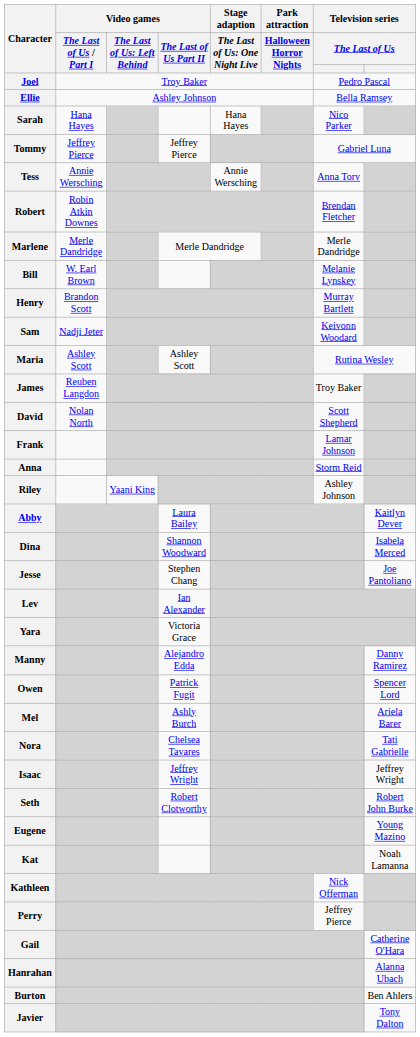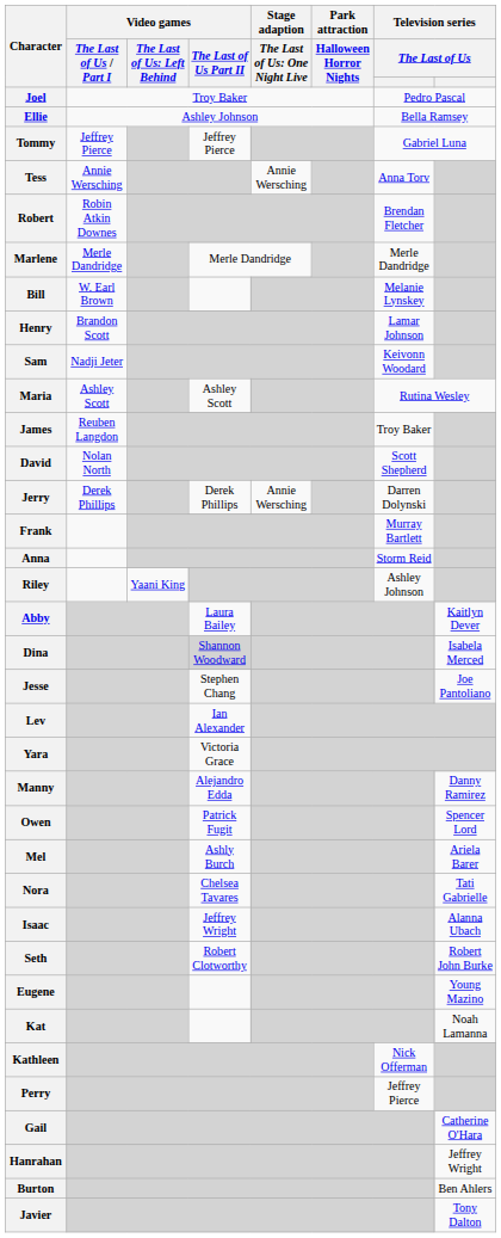 <table class="wikitable" style="text-align:center; width:100%; font-size:95%;">
 <tr>
 <th rowspan="3" style="width:12%;">Character</th>
 <th colspan="3">Video games</th>
 <th>Stage adaption</th>
 <th>Park attraction</th>
 <th colspan="2">Television series</th>
 </tr>
 <tr>
 <th style="width:12%;" rowspan="2"><em><a href='#'>The Last of Us</a></em> / <em><a href='#'>Part I</a></em><br></th>
 <th style="width:12%;" rowspan="2"><em><a href='#'>The Last of Us: Left Behind</a></em><br></th>
 <th style="width:12%;" rowspan="2"><em><a href='#'>The Last of Us Part&nbsp;II</a></em><br></th>
 <th style="width:12%;" rowspan="2"><em>The Last of Us: One Night Live</em><br></th>
 <th style="width:12%;" rowspan="2"><a href='#'>Halloween Horror Nights</a><br></th>
 <th style="width:24%;" colspan="2"><em><a href='#'>The Last of Us</a></em></th>
 </tr>
 <tr>
 <th style="width:12%;"></th>
 <th style="width:12%;"></th>
 </tr>
 <tr>
 <th><a href='#'>Joel</a></th>
 <td colspan="5"><a href='#'>Troy Baker</a></td>
 <td colspan="2"><a href='#'>Pedro Pascal</a></td>
 </tr>
 <tr>
 <th><a href='#'>Ellie</a></th>
 <td colspan="5"><a href='#'>Ashley Johnson</a></td>
 <td colspan="2"><a href='#'>Bella Ramsey</a></td>
-</tr>
-<tr>
-<th>Sarah</th>
-<td><a href='#'>Hana Hayes</a></td>
-<td style="background-color:#D3D3D3;"></td>
-<td></td>
-<td>Hana Hayes</td>
-<td style="background-color:#D3D3D3;"></td>
-<td><a href='#'>Nico Parker</a></td>
-<td style="background-color:#D3D3D3;"></td>
 </tr>
 <tr>
 <th>Tommy</th>
 <td><a href='#'>Jeffrey Pierce</a></td>
 <td style="background-color:#D3D3D3;"></td>
 <td>Jeffrey Pierce</td>
 <td colspan="2" style="background-color:#D3D3D3;"></td>
 <td colspan="2"><a href='#'>Gabriel Luna</a></td>
 </tr>
 <tr>
 <th>Tess</th>
 <td><a href='#'>Annie Wersching</a></td>
 <td colspan="2" style="background-color:#D3D3D3;"></td>
 <td>Annie Wersching</td>
 <td style="background-color:#D3D3D3;"></td>
 <td><a href='#'>Anna Torv</a></td>
 <td style="background-color:#D3D3D3;"></td>
 </tr>
 <tr>
 <th>Robert</th>
 <td><a href='#'>Robin Atkin Downes</a></td>
 <td colspan="4" style="background-color:#D3D3D3;"></td>
 <td><a href='#'>Brendan Fletcher</a></td>
 <td style="background-color:#D3D3D3;"></td>
 </tr>
 <tr>
 <th>Marlene</th>
 <td><a href='#'>Merle Dandridge</a></td>
 <td style="background-color:#D3D3D3;"></td>
 <td colspan="2">Merle Dandridge</td>
 <td style="background-color:#D3D3D3;"></td>
 <td>Merle Dandridge</td>
 <td style="background-color:#D3D3D3;"></td>
 </tr>
 <tr>
 <th>Bill</th>
 <td><a href='#'>W. Earl Brown</a></td>
 <td style="background-color:#D3D3D3;"></td>
 <td></td>
 <td colspan="2" style="background-color:#D3D3D3;"></td>
 <td><a href='#'>Melanie Lynskey</a></td>
 <td style="background-color:#D3D3D3;"></td>
 </tr>
 <tr>
 <th>Henry</th>
 <td><a href='#'>Brandon Scott</a></td>
 <td colspan="4" style="background-color:#D3D3D3;"></td>
-<td><a href='#'>Murray Bartlett</a></td>
+<td><a href='#'>Lamar Johnson</a></td>
 <td style="background-color:#D3D3D3;"></td>
 </tr>
 <tr>
 <th>Sam</th>
 <td><a href='#'>Nadji Jeter</a></td>
 <td colspan="4" style="background-color:#D3D3D3;"></td>
 <td><a href='#'>Keivonn Woodard</a></td>
 <td style="background-color:#D3D3D3;"></td>
 </tr>
 <tr>
 <th>Maria</th>
 <td><a href='#'>Ashley Scott</a></td>
 <td style="background-color:#D3D3D3;"></td>
 <td>Ashley Scott</td>
 <td colspan="2" style="background-color:#D3D3D3;"></td>
 <td colspan="2"><a href='#'>Rutina Wesley</a></td>
 </tr>
 <tr>
 <th>James</th>
 <td><a href='#'>Reuben Langdon</a></td>
 <td colspan="4" style="background-color:#D3D3D3;"></td>
 <td>Troy Baker</td>
 <td style="background-color:#D3D3D3;"></td>
 </tr>
 <tr>
 <th>David</th>
 <td><a href='#'>Nolan North</a></td>
 <td colspan="4" style="background-color:#D3D3D3;"></td>
 <td><a href='#'>Scott Shepherd</a></td>
 <td style="background-color:#D3D3D3;"></td>
 </tr>
 <tr>
+<th>Jerry</th>
+<td><a href='#'>Derek Phillips</a></td>
+<td style="background-color:#D3D3D3;"></td>
+<td>Derek Phillips</td>
+<td>Annie Wersching</td>
+<td style="background-color:#D3D3D3;"></td>
+<td>Darren Dolynski</td>
+<td style="background-color:#D3D3D3;"></td>
+</tr>
+<tr>
 <th>Frank</th>
 <td></td>
 <td colspan="4" style="background-color:#D3D3D3;"></td>
-<td><a href='#'>Lamar Johnson</a></td>
+<td><a href='#'>Murray Bartlett</a></td>
 <td style="background-color:#D3D3D3;"></td>
 </tr>
 <tr>
 <th>Anna</th>
 <td></td>
 <td colspan="4" style="background-color:#D3D3D3;"></td>
 <td><a href='#'>Storm Reid</a></td>
 <td style="background-color:#D3D3D3;"></td>
 </tr>
 <tr>
 <th>Riley</th>
 <td></td>
 <td><a href='#'>Yaani King</a></td>
 <td colspan="3" style="background-color:#D3D3D3;"></td>
 <td>Ashley Johnson</td>
 <td style="background-color:#D3D3D3;"></td>
 </tr>
 <tr>
 <th><strong><a href='#'>Abby</a></strong></th>
 <td colspan="2" style="background-color:#D3D3D3;"></td>
 <td><a href='#'>Laura Bailey</a></td>
 <td colspan="3" style="background-color:#D3D3D3;"></td>
 <td><a href='#'>Kaitlyn Dever</a></td>
 </tr>
 <tr>
 <th>Dina</th>
 <td colspan="2" style="background-color:#D3D3D3;"></td>
-<td><a href='#'>Shannon Woodward</a></td>
+<td style="background: lightgrey;"><a href='#'>Shannon Woodward</a></td>
 <td colspan="3" style="background-color:#D3D3D3;"></td>
 <td><a href='#'>Isabela Merced</a></td>
 </tr>
 <tr>
 <th>Jesse</th>
 <td colspan="2" style="background-color:#D3D3D3;"></td>
 <td>Stephen Chang</td>
 <td colspan="3" style="background-color:#D3D3D3;"></td>
 <td><a href='#'>Joe Pantoliano</a></td>
 </tr>
 <tr>
 <th>Lev</th>
 <td colspan="2" style="background-color:#D3D3D3;"></td>
 <td><a href='#'>Ian Alexander</a></td>
 <td colspan="4" style="background-color:#D3D3D3;"></td>
 </tr>
 <tr>
 <th>Yara</th>
 <td colspan="2" style="background-color:#D3D3D3;"></td>
 <td>Victoria Grace</td>
 <td colspan="4" style="background-color:#D3D3D3;"></td>
 </tr>
 <tr>
 <th>Manny</th>
 <td colspan="2" style="background-color:#D3D3D3;"></td>
 <td><a href='#'>Alejandro Edda</a></td>
 <td colspan="3" style="background-color:#D3D3D3;"></td>
 <td><a href='#'>Danny Ramirez</a></td>
 </tr>
 <tr>
 <th>Owen</th>
 <td colspan="2" style="background-color:#D3D3D3;"></td>
 <td><a href='#'>Patrick Fugit</a></td>
 <td colspan="3" style="background-color:#D3D3D3;"></td>
 <td><a href='#'>Spencer Lord</a></td>
 </tr>
 <tr>
 <th>Mel</th>
 <td colspan="2" style="background-color:#D3D3D3;"></td>
 <td><a href='#'>Ashly Burch</a></td>
 <td colspan="3" style="background-color:#D3D3D3;"></td>
 <td><a href='#'>Ariela Barer</a></td>
 </tr>
 <tr>
 <th>Nora</th>
 <td colspan="2" style="background-color:#D3D3D3;"></td>
 <td><a href='#'>Chelsea Tavares</a></td>
 <td colspan="3" style="background-color:#D3D3D3;"></td>
 <td><a href='#'>Tati Gabrielle</a></td>
 </tr>
 <tr>
 <th>Isaac</th>
 <td colspan="2" style="background-color:#D3D3D3;"></td>
 <td><a href='#'>Jeffrey Wright</a></td>
 <td colspan="3" style="background-color:#D3D3D3;"></td>
-<td>Jeffrey Wright</td>
+<td><a href='#'>Alanna Ubach</a></td>
 </tr>
 <tr>
 <th>Seth</th>
 <td colspan="2" style="background-color:#D3D3D3;"></td>
 <td><a href='#'>Robert Clotworthy</a></td>
 <td colspan="3" style="background-color:#D3D3D3;"></td>
 <td><a href='#'>Robert John Burke</a></td>
 </tr>
 <tr>
 <th>Eugene</th>
 <td colspan="2" style="background-color:#D3D3D3;"></td>
 <td></td>
 <td colspan="3" style="background-color:#D3D3D3;"></td>
 <td><a href='#'>Young Mazino</a></td>
 </tr>
 <tr>
 <th>Kat</th>
 <td colspan="2" style="background-color:#D3D3D3;"></td>
 <td></td>
 <td colspan="3" style="background-color:#D3D3D3;"></td>
 <td>Noah Lamanna</td>
 </tr>
 <tr>
 <th>Kathleen</th>
 <td colspan="5" style="background-color:#D3D3D3;"></td>
 <td><a href='#'>Nick Offerman</a></td>
 <td style="background-color:#D3D3D3;"></td>
 </tr>
 <tr>
 <th>Perry</th>
 <td colspan="5" style="background-color:#D3D3D3;"></td>
 <td>Jeffrey Pierce</td>
 <td style="background-color:#D3D3D3;"></td>
 </tr>
 <tr>
 <th>Gail</th>
 <td colspan="6" style="background-color:#D3D3D3;"></td>
 <td><a href='#'>Catherine O'Hara</a></td>
 </tr>
 <tr>
 <th>Hanrahan</th>
 <td colspan="6" style="background-color:#D3D3D3;"></td>
-<td><a href='#'>Alanna Ubach</a></td>
+<td>Jeffrey Wright</td>
 </tr>
 <tr>
 <th>Burton</th>
 <td colspan="6" style="background-color:#D3D3D3;"></td>
 <td>Ben Ahlers</td>
 </tr>
 <tr>
 <th>Javier</th>
 <td colspan="6" style="background-color:#D3D3D3;"></td>
 <td><a href='#'>Tony Dalton</a></td>
 </tr>
 </table>
